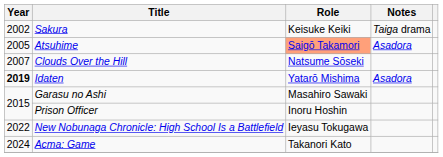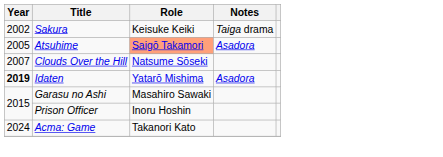 <table class="wikitable">
 <tr>
 <th>Year</th>
 <th>Title</th>
 <th>Role</th>
 <th>Notes</th>
 <th></th>
 </tr>
 <tr>
 <td>2002</td>
 <td><em><a href='#'>Sakura</a></em></td>
 <td>Keisuke Keiki</td>
 <td><em>Taiga</em> drama</td>
 <td></td>
 </tr>
 <tr>
 <td>2005</td>
 <td><em><a href='#'>Atsuhime</a></em></td>
 <td style="background: lightsalmon;"><a href='#'>Saigō Takamori</a></td>
 <td><em><a href='#'>Asadora</a></em></td>
 <td></td>
 </tr>
 <tr>
 <td>2007</td>
 <td><em><a href='#'>Clouds Over the Hill</a></em></td>
 <td><a href='#'>Natsume Sōseki</a></td>
 <td></td>
 <td></td>
 </tr>
 <tr>
 <td><strong>2019</strong></td>
 <td><em><a href='#'>Idaten</a></em></td>
 <td><a href='#'>Yatarō Mishima</a></td>
 <td><em><a href='#'>Asadora</a></em></td>
 <td></td>
 </tr>
 <tr>
 <td rowspan="2">2015</td>
 <td><em>Garasu no Ashi</em></td>
 <td>Masahiro Sawaki</td>
 <td></td>
 <td></td>
 </tr>
 <tr>
 <td><em>Prison Officer</em></td>
 <td>Inoru Hoshin</td>
 <td></td>
 <td></td>
 </tr>
 <tr>
-<td>2022</td>
-<td><em><a href='#'>New Nobunaga Chronicle: High School Is a Battlefield</a></em></td>
-<td>Ieyasu Tokugawa</td>
-<td></td>
-<td></td>
-</tr>
-<tr>
 <td rowspan="1">2024</td>
 <td><em><a href='#'>Acma: Game</a></em></td>
 <td>Takanori Kato</td>
 <td></td>
 <td></td>
 </tr>
 <tr>
 </tr>
 </table>
